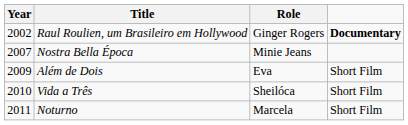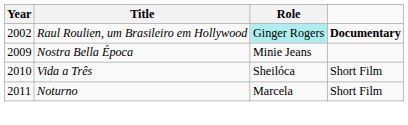 <table class="wikitable">
 <tr>
 <th>Year</th>
 <th>Title</th>
 <th>Role</th>
 </tr>
 <tr>
 <td>2002</td>
 <td><em>Raul Roulien, um Brasileiro em Hollywood</em></td>
-<td>Ginger Rogers</td>
+<td style="background: paleturquoise;">Ginger Rogers</td>
 <td><strong>Documentary</strong></td>
 </tr>
 <tr>
-<td>2007</td>
+<td>2009</td>
 <td><em>Nostra Bella Época</em></td>
 <td>Minie Jeans</td>
 <td></td>
-</tr>
-<tr>
-<td>2009</td>
-<td><em>Além de Dois</em></td>
-<td>Eva</td>
-<td>Short Film</td>
 </tr>
 <tr>
 <td>2010</td>
 <td><em>Vida a Três</em></td>
 <td>Sheilóca</td>
 <td>Short Film</td>
 </tr>
 <tr>
 <td>2011</td>
 <td><em>Noturno</em></td>
 <td>Marcela</td>
 <td>Short Film</td>
 </tr>
 </table>
